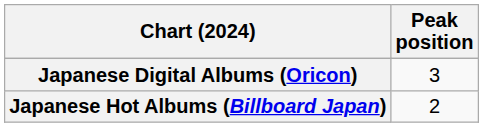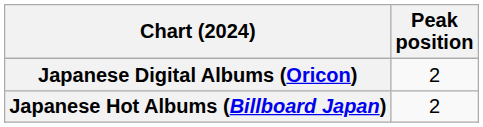 <table class="wikitable sortable plainrowheaders" style="text-align:center">
 <tr>
 <th scope="col">Chart (2024)</th>
 <th scope="col">Peak<br>position</th>
 </tr>
 <tr>
 </tr>
 <tr>
 <th scope="row">Japanese Digital Albums (<a href='#'>Oricon</a>)</th>
-<td>3</td>
+<td>2</td>
 </tr>
 <tr>
 <th scope="row">Japanese Hot Albums (<em><a href='#'>Billboard Japan</a></em>)</th>
 <td>2</td>
 </tr>
 </table>
